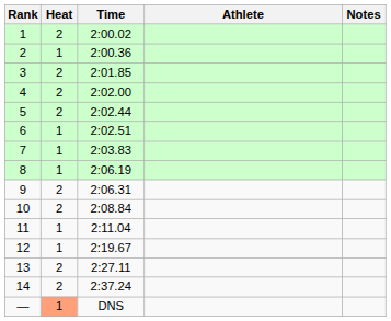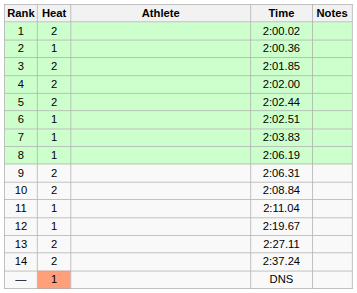 <table class="wikitable" style="text-align:center">
 <tr>
 <th width=40>Rank</th>
 <th width=40>Heat</th>
+<th width=250>Athlete</th>
 <th width=80>Time</th>
-<th width=250>Athlete</th>
 <th width=50>Notes</th>
 </tr>
 <tr bgcolor="ccffcc">
 <td>1</td>
 <td>2</td>
+<td align=left></td>
 <td>2:00.02</td>
-<td align=left></td>
 <td></td>
 </tr>
 <tr bgcolor="ccffcc">
 <td>2</td>
 <td>1</td>
+<td align=left></td>
 <td>2:00.36</td>
-<td align=left></td>
 <td></td>
 </tr>
 <tr bgcolor="ccffcc">
 <td>3</td>
 <td>2</td>
+<td align=left></td>
 <td>2:01.85</td>
-<td align=left></td>
 <td></td>
 </tr>
 <tr bgcolor="ccffcc">
 <td>4</td>
 <td>2</td>
+<td align=left></td>
 <td>2:02.00</td>
-<td align=left></td>
 <td></td>
 </tr>
 <tr bgcolor="ccffcc">
 <td>5</td>
 <td>2</td>
+<td align=left></td>
 <td>2:02.44</td>
-<td align=left></td>
 <td></td>
 </tr>
 <tr bgcolor="ccffcc">
 <td>6</td>
 <td>1</td>
+<td align=left></td>
 <td>2:02.51</td>
-<td align=left></td>
 <td></td>
 </tr>
 <tr bgcolor="ccffcc">
 <td>7</td>
 <td>1</td>
+<td align=left></td>
 <td>2:03.83</td>
-<td align=left></td>
 <td></td>
 </tr>
 <tr bgcolor="ccffcc">
 <td>8</td>
 <td>1</td>
+<td align=left></td>
 <td>2:06.19</td>
-<td align=left></td>
 <td></td>
 </tr>
 <tr>
 <td>9</td>
 <td>2</td>
+<td align=left></td>
 <td>2:06.31</td>
-<td align=left></td>
 <td></td>
 </tr>
 <tr>
 <td>10</td>
 <td>2</td>
+<td align=left></td>
 <td>2:08.84</td>
-<td align=left></td>
 <td></td>
 </tr>
 <tr>
 <td>11</td>
 <td>1</td>
+<td align=left></td>
 <td>2:11.04</td>
-<td align=left></td>
 <td></td>
 </tr>
 <tr>
 <td>12</td>
 <td>1</td>
+<td align=left></td>
 <td>2:19.67</td>
-<td align=left></td>
 <td></td>
 </tr>
 <tr>
 <td>13</td>
 <td>2</td>
+<td align=left></td>
 <td>2:27.11</td>
-<td align=left></td>
 <td></td>
 </tr>
 <tr>
 <td>14</td>
 <td>2</td>
+<td align=left></td>
 <td>2:37.24</td>
-<td align=left></td>
 <td></td>
 </tr>
 <tr>
 <td>—</td>
 <td style="background: lightsalmon;">1</td>
+<td align=left></td>
 <td>DNS</td>
-<td align=left></td>
 <td></td>
 </tr>
 </table>
